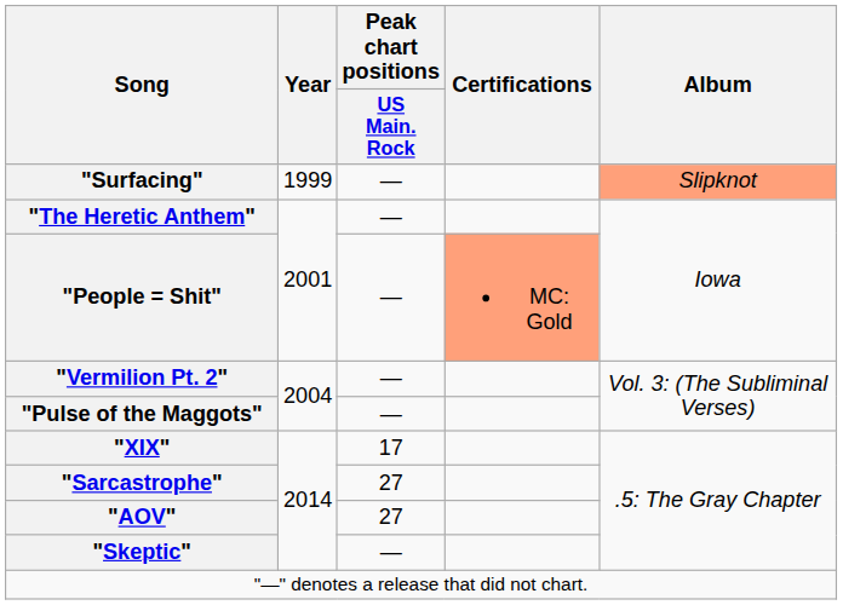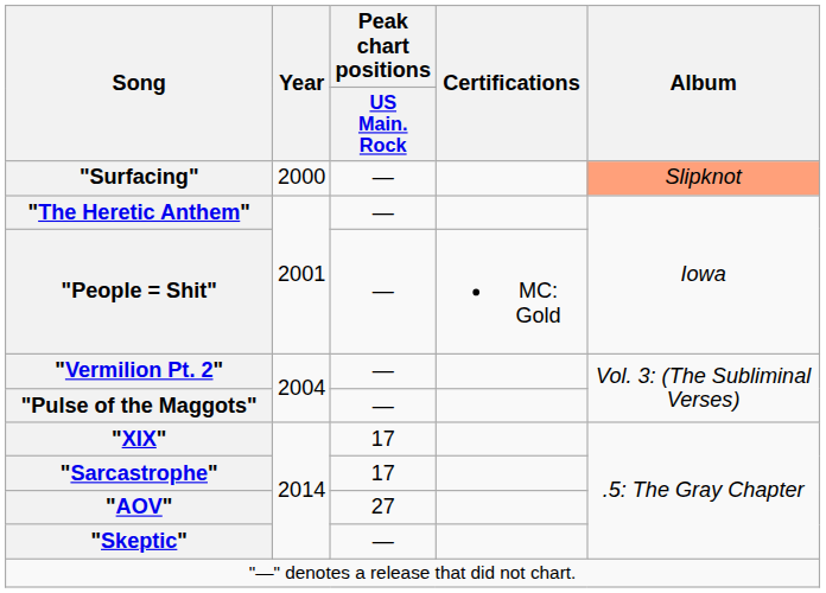 <table class="wikitable plainrowheaders" style="text-align: center;" border="1">
 <tr>
 <th rowspan="2" style="width:12em;">Song</th>
 <th rowspan="2">Year</th>
 <th colspan="1">Peak chart positions</th>
 <th rowspan="2">Certifications</th>
 <th rowspan="2">Album</th>
 </tr>
 <tr>
 <th style="width:3em;font-size:90%;"><a href='#'>US<br>Main.<br>Rock</a><br></th>
 </tr>
 <tr>
 <th scope="row">"Surfacing"</th>
-<td>1999</td>
+<td>2000</td>
 <td>—</td>
 <td></td>
 <td style="background: lightsalmon;"><em>Slipknot</em></td>
 </tr>
 <tr>
 <th scope="row">"<a href='#'>The Heretic Anthem</a>"</th>
 <td rowspan="2">2001</td>
 <td>—</td>
 <td></td>
 <td rowspan="2"><em>Iowa</em></td>
 </tr>
 <tr>
 <th scope="row">"People = Shit"</th>
 <td>—</td>
-<td style="background: lightsalmon;"><br><ul><li>MC: Gold</li></ul></td>
+<td><br><ul><li>MC: Gold</li></ul></td>
 </tr>
 <tr>
 <th scope="row">"<a href='#'>Vermilion Pt. 2</a>"</th>
 <td rowspan="2">2004</td>
 <td>—</td>
 <td></td>
 <td rowspan="2"><em>Vol. 3: (The Subliminal Verses)</em></td>
 </tr>
 <tr>
 <th scope="row">"Pulse of the Maggots"</th>
 <td>—</td>
 <td></td>
 </tr>
 <tr>
 <th scope="row">"<a href='#'>XIX</a>"</th>
 <td rowspan="4">2014</td>
 <td>17</td>
 <td></td>
 <td rowspan="4"><em>.5: The Gray Chapter</em></td>
 </tr>
 <tr>
 <th scope="row">"<a href='#'>Sarcastrophe</a>"</th>
-<td>27</td>
+<td>17</td>
 <td></td>
 </tr>
 <tr>
 <th scope="row">"<a href='#'>AOV</a>"</th>
 <td>27</td>
 <td></td>
 </tr>
 <tr>
 <th scope="row">"<a href='#'>Skeptic</a>"</th>
 <td>—</td>
 <td></td>
 </tr>
 <tr>
 <td colspan="11" style="text-align:center; font-size:85%;">"—" denotes a release that did not chart.</td>
 </tr>
 </table>
